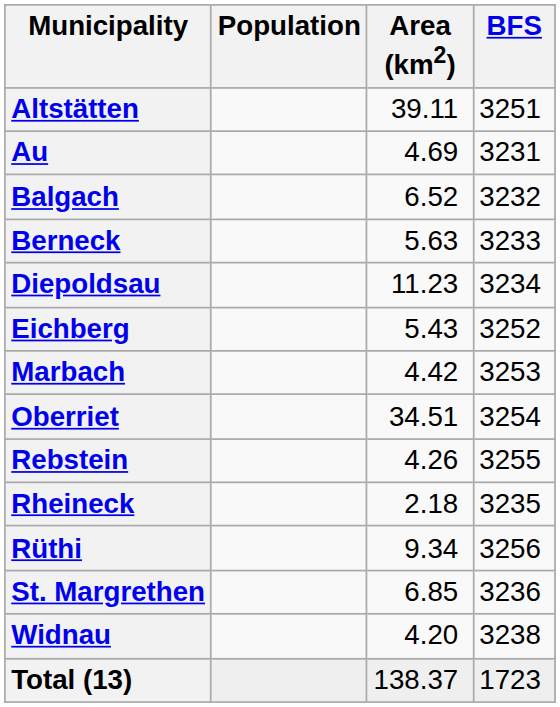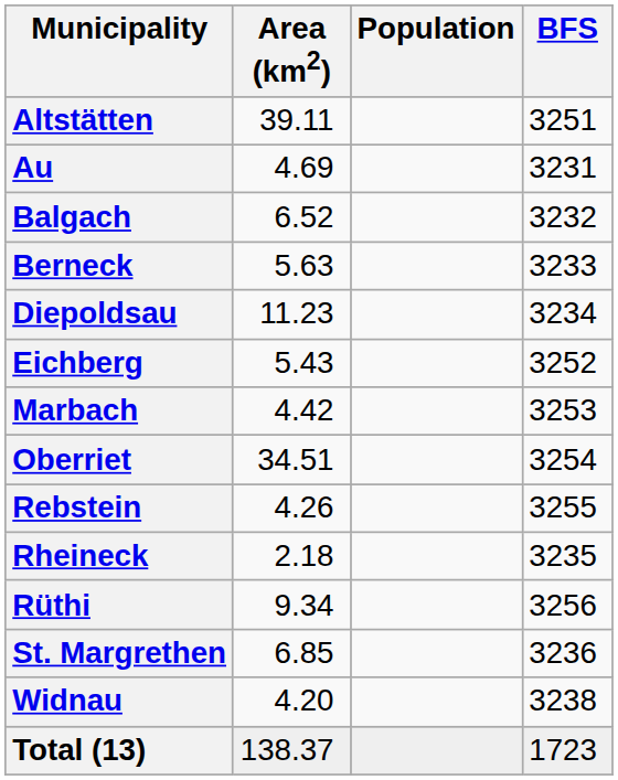 <table class="sortable wikitable">
 <tr style="vertical-align: top;">
 <th scope="col">Municipality</th>
+<th scope="col">Area<br>(km<sup>2</sup>)</th>
 <th scope="col">Population<br><small></small></th>
-<th scope="col">Area<br>(km<sup>2</sup>)</th>
 <th scope="col"><a href='#'>BFS</a></th>
 </tr>
 <tr>
 <th scope="row" style="text-align: left;"><a href='#'>Altstätten</a></th>
+<td style="text-align: right; padding-right: 0.5em;">39.11</td>
 <td style="text-align: right; padding-right: 0.5em;"></td>
-<td style="text-align: right; padding-right: 0.5em;">39.11</td>
 <td style="text-align: right; padding-right: 0.5em;">3251</td>
 </tr>
 <tr>
 <th scope="row" style="text-align: left;"><a href='#'>Au</a></th>
+<td style="text-align: right; padding-right: 0.5em;">4.69</td>
 <td style="text-align: right; padding-right: 0.5em;"></td>
-<td style="text-align: right; padding-right: 0.5em;">4.69</td>
 <td style="text-align: right; padding-right: 0.5em;">3231</td>
 </tr>
 <tr>
 <th scope="row" style="text-align: left;"><a href='#'>Balgach</a></th>
+<td style="text-align: right; padding-right: 0.5em;">6.52</td>
 <td style="text-align: right; padding-right: 0.5em;"></td>
-<td style="text-align: right; padding-right: 0.5em;">6.52</td>
 <td style="text-align: right; padding-right: 0.5em;">3232</td>
 </tr>
 <tr>
 <th scope="row" style="text-align: left;"><a href='#'>Berneck</a></th>
+<td style="text-align: right; padding-right: 0.5em;">5.63</td>
 <td style="text-align: right; padding-right: 0.5em;"></td>
-<td style="text-align: right; padding-right: 0.5em;">5.63</td>
 <td style="text-align: right; padding-right: 0.5em;">3233</td>
 </tr>
 <tr>
 <th scope="row" style="text-align: left;"><a href='#'>Diepoldsau</a></th>
+<td style="text-align: right; padding-right: 0.5em;">11.23</td>
 <td style="text-align: right; padding-right: 0.5em;"></td>
-<td style="text-align: right; padding-right: 0.5em;">11.23</td>
 <td style="text-align: right; padding-right: 0.5em;">3234</td>
 </tr>
 <tr>
 <th scope="row" style="text-align: left;"><a href='#'>Eichberg</a></th>
+<td style="text-align: right; padding-right: 0.5em;">5.43</td>
 <td style="text-align: right; padding-right: 0.5em;"></td>
-<td style="text-align: right; padding-right: 0.5em;">5.43</td>
 <td style="text-align: right; padding-right: 0.5em;">3252</td>
 </tr>
 <tr>
 <th scope="row" style="text-align: left;"><a href='#'>Marbach</a></th>
+<td style="text-align: right; padding-right: 0.5em;">4.42</td>
 <td style="text-align: right; padding-right: 0.5em;"></td>
-<td style="text-align: right; padding-right: 0.5em;">4.42</td>
 <td style="text-align: right; padding-right: 0.5em;">3253</td>
 </tr>
 <tr>
 <th scope="row" style="text-align: left;"><a href='#'>Oberriet</a></th>
+<td style="text-align: right; padding-right: 0.5em;">34.51</td>
 <td style="text-align: right; padding-right: 0.5em;"></td>
-<td style="text-align: right; padding-right: 0.5em;">34.51</td>
 <td style="text-align: right; padding-right: 0.5em;">3254</td>
 </tr>
 <tr>
 <th scope="row" style="text-align: left;"><a href='#'>Rebstein</a></th>
+<td style="text-align: right; padding-right: 0.5em;">4.26</td>
 <td style="text-align: right; padding-right: 0.5em;"></td>
-<td style="text-align: right; padding-right: 0.5em;">4.26</td>
 <td style="text-align: right; padding-right: 0.5em;">3255</td>
 </tr>
 <tr>
 <th scope="row" style="text-align: left;"><a href='#'>Rheineck</a></th>
+<td style="text-align: right; padding-right: 0.5em;">2.18</td>
 <td style="text-align: right; padding-right: 0.5em;"></td>
-<td style="text-align: right; padding-right: 0.5em;">2.18</td>
 <td style="text-align: right; padding-right: 0.5em;">3235</td>
 </tr>
 <tr>
 <th scope="row" style="text-align: left;"><a href='#'>Rüthi</a></th>
+<td style="text-align: right; padding-right: 0.5em;">9.34</td>
 <td style="text-align: right; padding-right: 0.5em;"></td>
-<td style="text-align: right; padding-right: 0.5em;">9.34</td>
 <td style="text-align: right; padding-right: 0.5em;">3256</td>
 </tr>
 <tr>
 <th scope="row" style="text-align: left;"><a href='#'>St. Margrethen</a></th>
+<td style="text-align: right; padding-right: 0.5em;">6.85</td>
 <td style="text-align: right; padding-right: 0.5em;"></td>
-<td style="text-align: right; padding-right: 0.5em;">6.85</td>
 <td style="text-align: right; padding-right: 0.5em;">3236</td>
 </tr>
 <tr>
 <th scope="row" style="text-align: left;"><a href='#'>Widnau</a></th>
+<td style="text-align: right; padding-right: 0.5em;">4.20</td>
 <td style="text-align: right; padding-right: 0.5em;"></td>
-<td style="text-align: right; padding-right: 0.5em;">4.20</td>
 <td style="text-align: right; padding-right: 0.5em;">3238</td>
 </tr>
 <tr style="background-color: #EFEFEF;">
 <th scope="row" style="text-align: left;"><strong>Total</strong> (13)</th>
+<td style="text-align: right; padding-right: 0.5em;">138.37</td>
 <td style="text-align: right; padding-right: 0.5em;"></td>
-<td style="text-align: right; padding-right: 0.5em;">138.37</td>
 <td style="text-align: right; padding-right: 0.5em;">1723</td>
 </tr>
 </table>
